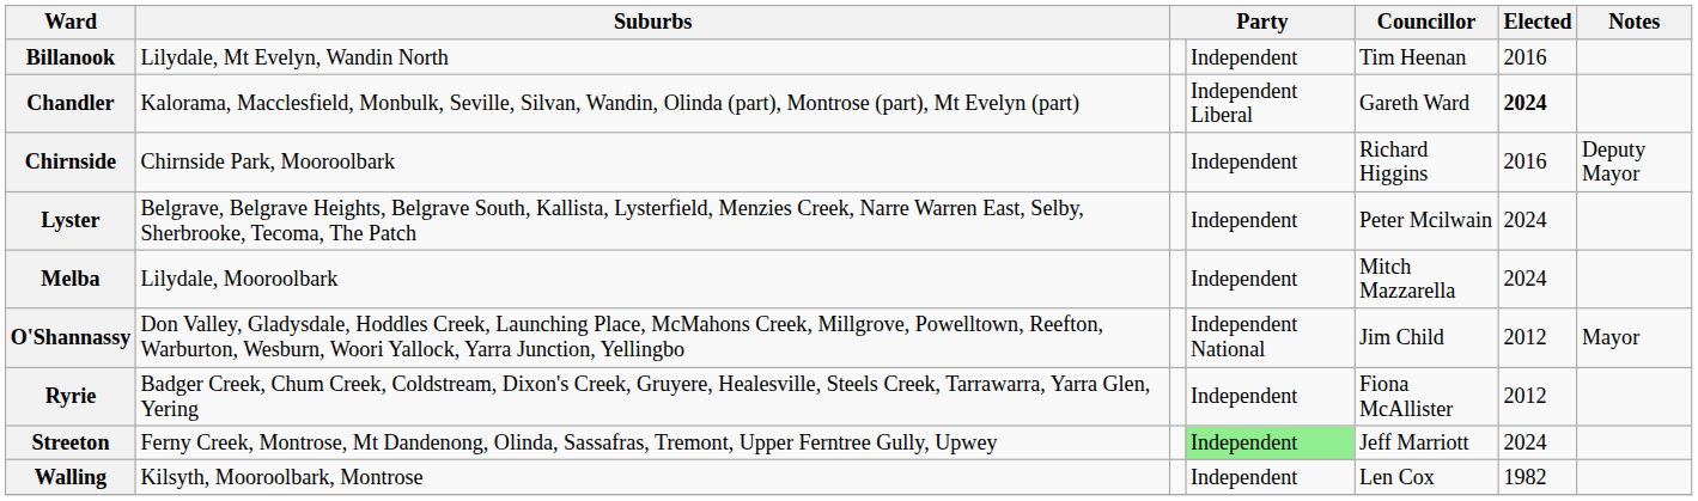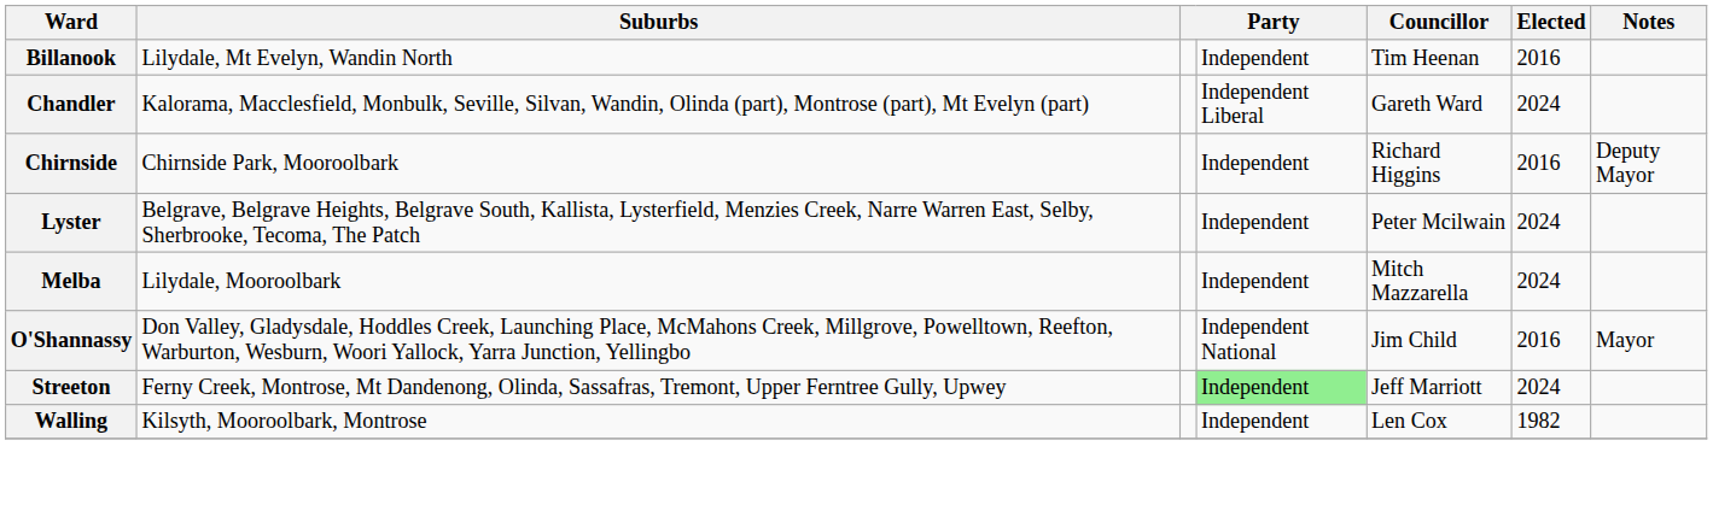 <table class="wikitable">
 <tr>
 <th>Ward</th>
 <th>Suburbs</th>
 <th colspan="2">Party</th>
 <th>Councillor</th>
 <th>Elected</th>
 <th>Notes</th>
 </tr>
 <tr>
 <th>Billanook</th>
 <td>Lilydale, Mt Evelyn, Wandin North</td>
 <td> </td>
 <td>Independent</td>
 <td>Tim Heenan</td>
 <td>2016</td>
 <td></td>
 </tr>
 <tr>
 <th>Chandler</th>
 <td>Kalorama, Macclesfield, Monbulk, Seville, Silvan, Wandin, Olinda (part), Montrose (part), Mt Evelyn (part)</td>
 <td> </td>
 <td>Independent Liberal</td>
 <td>Gareth Ward</td>
-<td><strong>2024</strong></td>
+<td>2024</td>
 <td></td>
 </tr>
 <tr>
 <th>Chirnside</th>
 <td>Chirnside Park, Mooroolbark</td>
 <td> </td>
 <td>Independent</td>
 <td>Richard Higgins</td>
 <td>2016</td>
 <td>Deputy Mayor</td>
 </tr>
 <tr>
 <th>Lyster</th>
 <td>Belgrave, Belgrave Heights, Belgrave South, Kallista, Lysterfield, Menzies Creek, Narre Warren East, Selby, Sherbrooke, Tecoma, The Patch</td>
 <td> </td>
 <td>Independent</td>
 <td>Peter Mcilwain</td>
 <td>2024</td>
 <td></td>
 </tr>
 <tr>
 <th>Melba</th>
 <td>Lilydale, Mooroolbark</td>
 <td> </td>
 <td>Independent</td>
 <td>Mitch Mazzarella</td>
 <td>2024</td>
 <td></td>
 </tr>
 <tr>
 <th>O'Shannassy</th>
 <td>Don Valley, Gladysdale, Hoddles Creek, Launching Place, McMahons Creek, Millgrove, Powelltown, Reefton, Warburton, Wesburn, Woori Yallock, Yarra Junction, Yellingbo</td>
 <td> </td>
 <td>Independent National</td>
 <td>Jim Child</td>
-<td>2012</td>
+<td>2016</td>
 <td>Mayor</td>
-</tr>
-<tr>
-<th>Ryrie</th>
-<td>Badger Creek, Chum Creek, Coldstream, Dixon's Creek, Gruyere, Healesville, Steels Creek, Tarrawarra, Yarra Glen, Yering</td>
-<td> </td>
-<td>Independent</td>
-<td>Fiona McAllister</td>
-<td>2012</td>
-<td></td>
 </tr>
 <tr>
 <th>Streeton</th>
 <td>Ferny Creek, Montrose, Mt Dandenong, Olinda, Sassafras, Tremont, Upper Ferntree Gully, Upwey</td>
 <td> </td>
 <td style="background: lightgreen;">Independent</td>
 <td>Jeff Marriott</td>
 <td>2024</td>
 <td></td>
 </tr>
 <tr>
 <th>Walling</th>
 <td>Kilsyth, Mooroolbark, Montrose</td>
 <td> </td>
 <td>Independent</td>
 <td>Len Cox</td>
 <td>1982</td>
 <td></td>
 </tr>
 <tr>
 </tr>
 </table>
